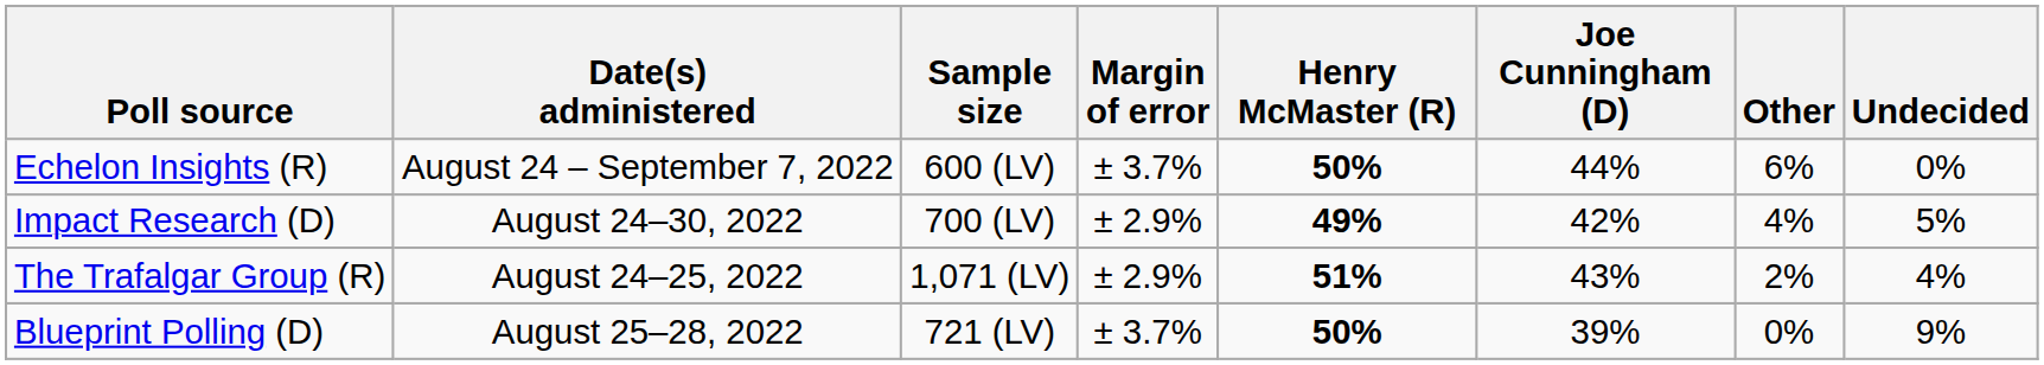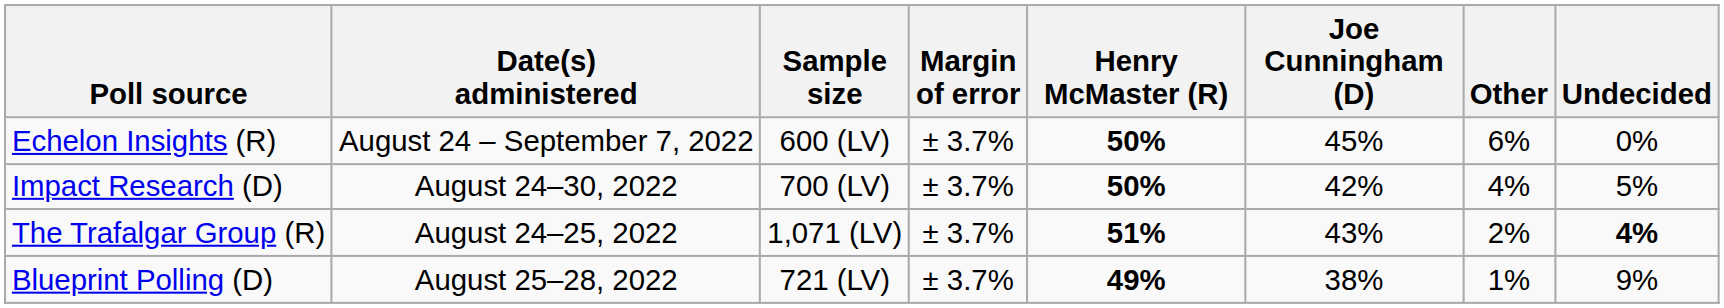 <table class="wikitable" style="font-size:90%;text-align:center;">
 <tr valign="bottom">
 <th>Poll source</th>
 <th>Date(s)<br>administered</th>
 <th>Sample<br>size</th>
 <th>Margin<br>of error</th>
 <th style="width:100px;">Henry<br>McMaster (R)</th>
 <th style="width:100px;">Joe<br>Cunningham (D)</th>
 <th>Other</th>
 <th>Undecided</th>
 </tr>
 <tr>
 <td style="text-align:left;"><a href='#'>Echelon Insights</a> (R)</td>
 <td>August 24 – September 7, 2022</td>
 <td>600 (LV)</td>
 <td>± 3.7%</td>
 <td><strong>50%</strong></td>
-<td>44%</td>
+<td>45%</td>
 <td>6%</td>
 <td>0%</td>
 </tr>
 <tr>
 <td style="text-align:left;"><a href='#'>Impact Research</a> (D)</td>
 <td>August 24–30, 2022</td>
 <td>700 (LV)</td>
-<td>± 2.9%</td>
-<td><strong>49%</strong></td>
+<td>± 3.7%</td>
+<td><strong>50%</strong></td>
 <td>42%</td>
 <td>4%</td>
 <td>5%</td>
 </tr>
 <tr>
 <td style="text-align:left;"><a href='#'>The Trafalgar Group</a> (R)</td>
 <td>August 24–25, 2022</td>
 <td>1,071 (LV)</td>
-<td>± 2.9%</td>
+<td>± 3.7%</td>
 <td><strong>51%</strong></td>
 <td>43%</td>
 <td>2%</td>
-<td>4%</td>
+<td><strong>4%</strong></td>
 </tr>
 <tr>
 <td style="text-align:left;"><a href='#'>Blueprint Polling</a> (D)</td>
 <td>August 25–28, 2022</td>
 <td>721 (LV)</td>
 <td>± 3.7%</td>
-<td><strong>50%</strong></td>
-<td>39%</td>
-<td>0%</td>
+<td><strong>49%</strong></td>
+<td>38%</td>
+<td>1%</td>
 <td>9%</td>
 </tr>
 </table>
